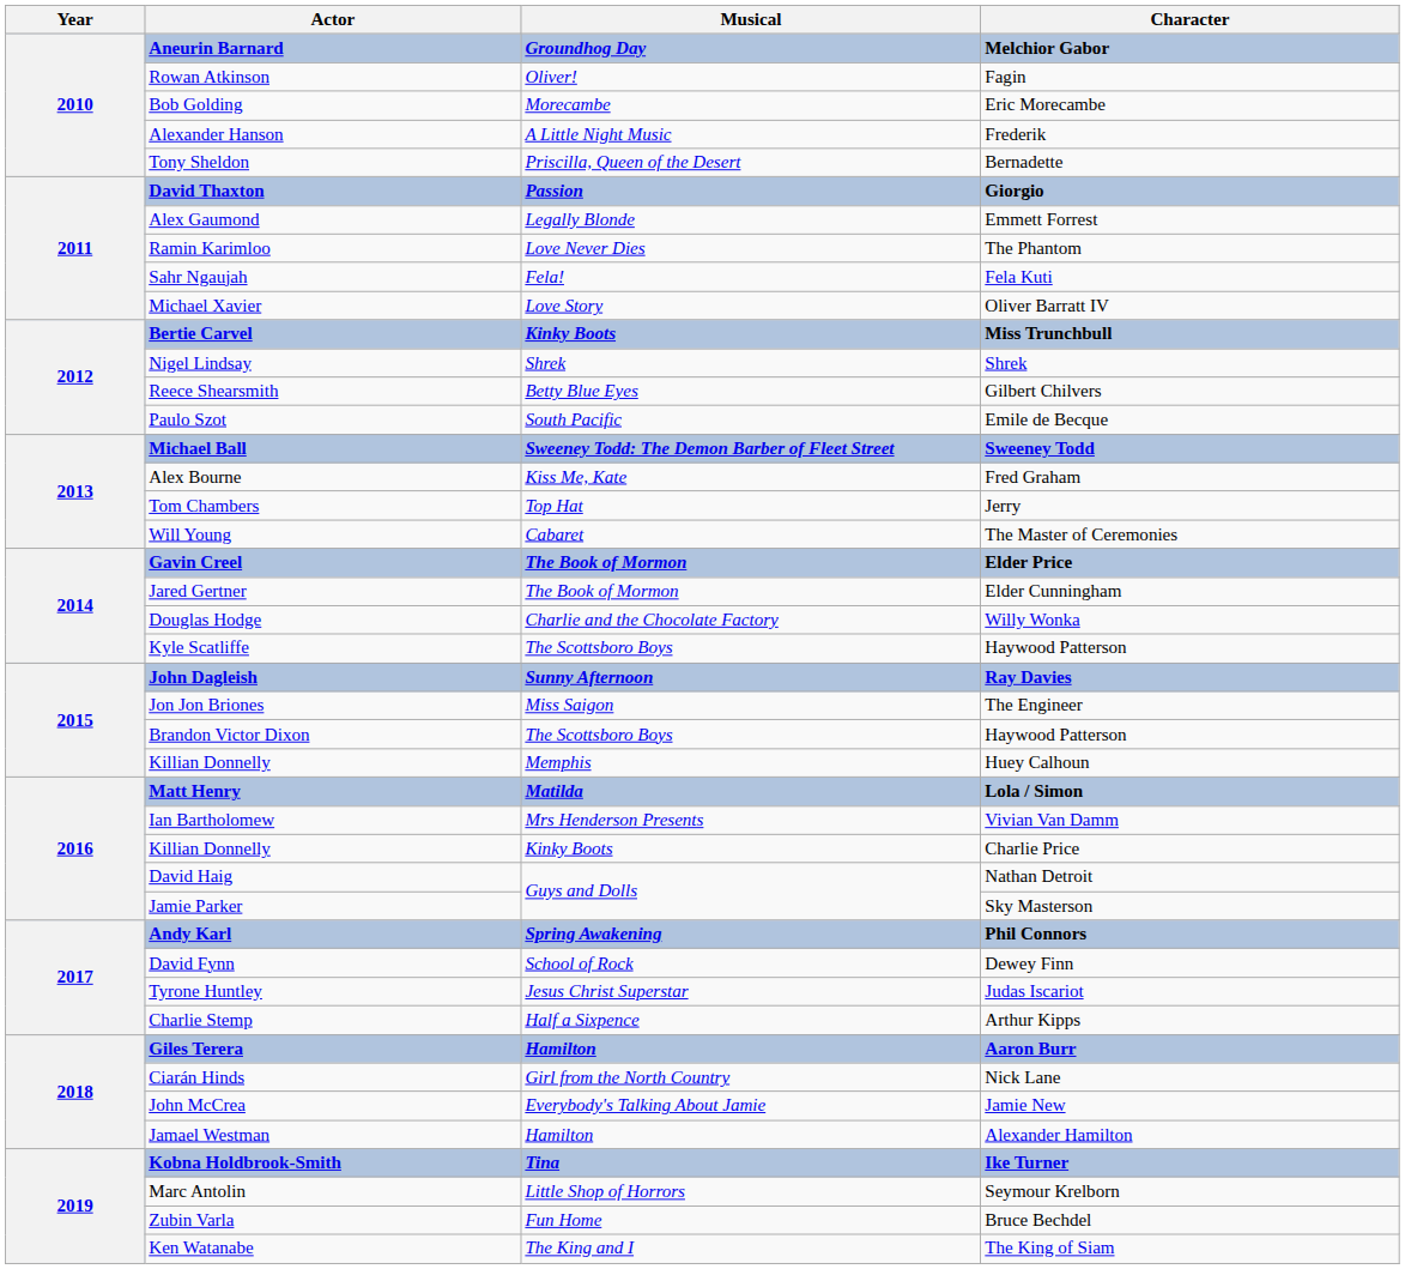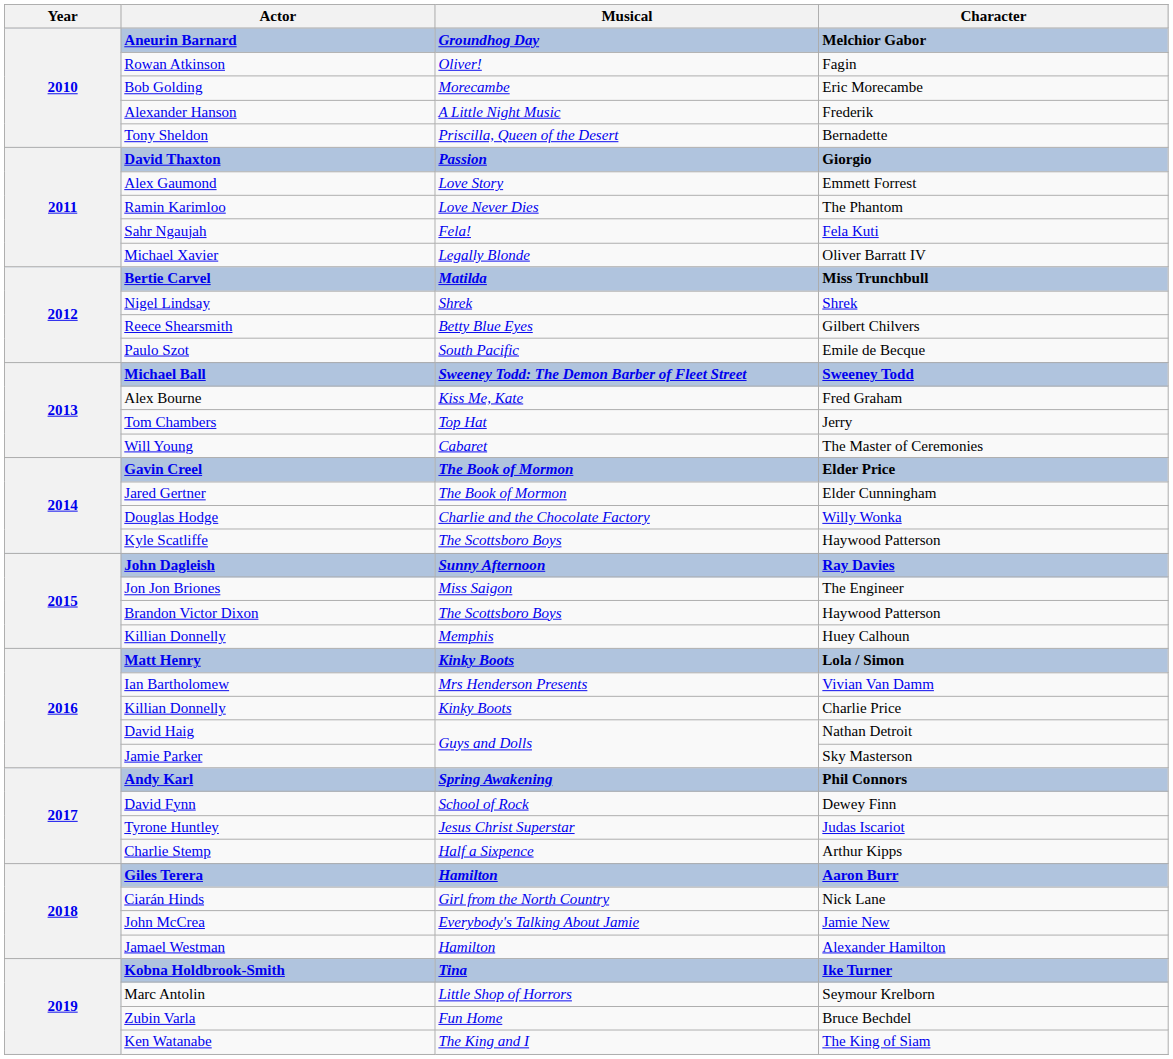 <table class="wikitable" style="width:98%;">
 <tr style="background:#bebebe;">
 <th style="width:10%;">Year</th>
 <th style="width:27%;">Actor</th>
 <th style="width:33%;">Musical</th>
 <th style="width:30%;">Character</th>
 </tr>
 <tr style="background:#B0C4DE">
 <th rowspan="5" align="center"><a href='#'>2010</a></th>
 <td><strong><a href='#'>Aneurin Barnard</a></strong></td>
 <td><em><a href='#'><strong>Groundhog Day</strong></a></em></td>
 <td><strong>Melchior Gabor</strong></td>
 </tr>
 <tr>
 <td><a href='#'>Rowan Atkinson</a></td>
 <td><em><a href='#'>Oliver!</a></em></td>
 <td>Fagin</td>
 </tr>
 <tr>
 <td><a href='#'>Bob Golding</a></td>
 <td><em><a href='#'>Morecambe</a></em></td>
 <td>Eric Morecambe</td>
 </tr>
 <tr>
 <td><a href='#'>Alexander Hanson</a></td>
 <td><em><a href='#'>A Little Night Music</a></em></td>
 <td>Frederik</td>
 </tr>
 <tr>
 <td><a href='#'>Tony Sheldon</a></td>
 <td><em><a href='#'>Priscilla, Queen of the Desert</a></em></td>
 <td>Bernadette</td>
 </tr>
 <tr style="background:#B0C4DE">
 <th rowspan="5" align="center"><a href='#'>2011</a></th>
 <td><strong><a href='#'>David Thaxton</a></strong></td>
 <td><strong><em><a href='#'>Passion</a></em></strong></td>
 <td><strong>Giorgio</strong></td>
 </tr>
 <tr>
 <td><a href='#'>Alex Gaumond</a></td>
-<td><em><a href='#'>Legally Blonde</a></em></td>
+<td><em><a href='#'>Love Story</a></em></td>
 <td>Emmett Forrest</td>
 </tr>
 <tr>
 <td><a href='#'>Ramin Karimloo</a></td>
 <td><em><a href='#'>Love Never Dies</a></em></td>
 <td>The Phantom</td>
 </tr>
 <tr>
 <td><a href='#'>Sahr Ngaujah</a></td>
 <td><em><a href='#'>Fela!</a></em></td>
 <td><a href='#'>Fela Kuti</a></td>
 </tr>
 <tr>
 <td><a href='#'>Michael Xavier</a></td>
-<td><em><a href='#'>Love Story</a></em></td>
+<td><em><a href='#'>Legally Blonde</a></em></td>
 <td>Oliver Barratt IV</td>
 </tr>
 <tr style="background:#B0C4DE">
 <th rowspan="4" align="center"><a href='#'>2012</a></th>
 <td><strong><a href='#'>Bertie Carvel</a></strong></td>
-<td><strong><em><a href='#'>Kinky Boots</a></em></strong></td>
+<td><strong><em><a href='#'>Matilda</a></em></strong></td>
 <td><strong>Miss Trunchbull</strong></td>
 </tr>
 <tr>
 <td><a href='#'>Nigel Lindsay</a></td>
 <td><em><a href='#'>Shrek</a></em></td>
 <td><a href='#'>Shrek</a></td>
 </tr>
 <tr>
 <td><a href='#'>Reece Shearsmith</a></td>
 <td><em><a href='#'>Betty Blue Eyes</a></em></td>
 <td>Gilbert Chilvers</td>
 </tr>
 <tr>
 <td><a href='#'>Paulo Szot</a></td>
 <td><em><a href='#'>South Pacific</a></em></td>
 <td>Emile de Becque</td>
 </tr>
 <tr style="background:#B0C4DE">
 <th rowspan="4" align="center"><a href='#'>2013</a></th>
 <td><strong><a href='#'>Michael Ball</a></strong></td>
 <td><strong><em><a href='#'>Sweeney Todd: The Demon Barber of Fleet Street</a></em></strong></td>
 <td><strong><a href='#'>Sweeney Todd</a></strong></td>
 </tr>
 <tr>
 <td>Alex Bourne</td>
 <td><em><a href='#'>Kiss Me, Kate</a></em></td>
 <td>Fred Graham</td>
 </tr>
 <tr>
 <td><a href='#'>Tom Chambers</a></td>
 <td><em><a href='#'>Top Hat</a></em></td>
 <td>Jerry</td>
 </tr>
 <tr>
 <td><a href='#'>Will Young</a></td>
 <td><em><a href='#'>Cabaret</a></em></td>
 <td>The Master of Ceremonies</td>
 </tr>
 <tr style="background:#B0C4DE">
 <th rowspan="4" align="center"><a href='#'>2014</a></th>
 <td><strong><a href='#'>Gavin Creel</a></strong></td>
 <td><strong><em><a href='#'>The Book of Mormon</a></em></strong></td>
 <td><strong>Elder Price</strong></td>
 </tr>
 <tr>
 <td><a href='#'>Jared Gertner</a></td>
 <td><em><a href='#'>The Book of Mormon</a></em></td>
 <td>Elder Cunningham</td>
 </tr>
 <tr>
 <td><a href='#'>Douglas Hodge</a></td>
 <td><em><a href='#'>Charlie and the Chocolate Factory</a></em></td>
 <td><a href='#'>Willy Wonka</a></td>
 </tr>
 <tr>
 <td><a href='#'>Kyle Scatliffe</a></td>
 <td><em><a href='#'>The Scottsboro Boys</a></em></td>
 <td>Haywood Patterson</td>
 </tr>
 <tr style="background:#B0C4DE">
 <th rowspan="4" align="center"><a href='#'>2015</a></th>
 <td><strong><a href='#'>John Dagleish</a></strong></td>
 <td><strong><em><a href='#'>Sunny Afternoon</a></em></strong></td>
 <td><strong><a href='#'>Ray Davies</a></strong></td>
 </tr>
 <tr>
 <td><a href='#'>Jon Jon Briones</a></td>
 <td><em><a href='#'>Miss Saigon</a></em></td>
 <td>The Engineer</td>
 </tr>
 <tr>
 <td><a href='#'>Brandon Victor Dixon</a></td>
 <td><em><a href='#'>The Scottsboro Boys</a></em></td>
 <td>Haywood Patterson</td>
 </tr>
 <tr>
 <td><a href='#'>Killian Donnelly</a></td>
 <td><em><a href='#'>Memphis</a></em></td>
 <td>Huey Calhoun</td>
 </tr>
 <tr style="background:#B0C4DE">
 <th rowspan="5" align="center"><a href='#'>2016</a></th>
 <td><strong><a href='#'>Matt Henry</a></strong></td>
-<td><strong><em><a href='#'>Matilda</a></em></strong></td>
+<td><strong><em><a href='#'>Kinky Boots</a></em></strong></td>
 <td><strong>Lola / Simon</strong></td>
 </tr>
 <tr>
 <td><a href='#'>Ian Bartholomew</a></td>
 <td><em><a href='#'>Mrs Henderson Presents</a></em></td>
 <td><a href='#'>Vivian Van Damm</a></td>
 </tr>
 <tr>
 <td><a href='#'>Killian Donnelly</a></td>
 <td><em><a href='#'>Kinky Boots</a></em></td>
 <td>Charlie Price</td>
 </tr>
 <tr>
 <td><a href='#'>David Haig</a></td>
 <td rowspan="2"><em><a href='#'>Guys and Dolls</a></em></td>
 <td>Nathan Detroit</td>
 </tr>
 <tr>
 <td><a href='#'>Jamie Parker</a></td>
 <td>Sky Masterson</td>
 </tr>
 <tr style="background:#B0C4DE">
 <th rowspan="4" align="center"><a href='#'>2017</a></th>
 <td><strong><a href='#'>Andy Karl</a></strong></td>
 <td><strong><em><a href='#'>Spring Awakening</a></em></strong></td>
 <td><strong>Phil Connors</strong></td>
 </tr>
 <tr>
 <td><a href='#'>David Fynn</a></td>
 <td><em><a href='#'>School of Rock</a></em></td>
 <td>Dewey Finn</td>
 </tr>
 <tr>
 <td><a href='#'>Tyrone Huntley</a></td>
 <td><em><a href='#'>Jesus Christ Superstar</a></em></td>
 <td><a href='#'>Judas Iscariot</a></td>
 </tr>
 <tr>
 <td><a href='#'>Charlie Stemp</a></td>
 <td><em><a href='#'>Half a Sixpence</a></em></td>
 <td>Arthur Kipps</td>
 </tr>
 <tr style="background:#B0C4DE">
 <th rowspan="4"><a href='#'>2018</a></th>
 <td><strong><a href='#'>Giles Terera</a></strong></td>
 <td><strong><a href='#'><em>Hamilton</em></a></strong></td>
 <td><strong><a href='#'>Aaron Burr</a></strong></td>
 </tr>
 <tr>
 <td><a href='#'>Ciarán Hinds</a></td>
 <td><a href='#'><em>Girl from the North Country</em></a></td>
 <td>Nick Lane</td>
 </tr>
 <tr>
 <td><a href='#'>John McCrea</a></td>
 <td><em><a href='#'>Everybody's Talking About Jamie</a></em></td>
 <td><a href='#'>Jamie New</a></td>
 </tr>
 <tr>
 <td><a href='#'>Jamael Westman</a></td>
 <td><a href='#'><em>Hamilton</em></a></td>
 <td><a href='#'>Alexander Hamilton</a></td>
 </tr>
 <tr style="background:#B0C4DE">
 <th rowspan=4><a href='#'>2019</a></th>
 <td><strong><a href='#'>Kobna Holdbrook-Smith</a></strong></td>
 <td><strong><em><a href='#'>Tina</a></em></strong></td>
 <td><strong><a href='#'>Ike Turner</a></strong></td>
 </tr>
 <tr>
 <td>Marc Antolin</td>
 <td><em><a href='#'>Little Shop of Horrors</a></em></td>
 <td>Seymour Krelborn</td>
 </tr>
 <tr>
 <td><a href='#'>Zubin Varla</a></td>
 <td><em><a href='#'>Fun Home</a></em></td>
 <td>Bruce Bechdel</td>
 </tr>
 <tr>
 <td><a href='#'>Ken Watanabe</a></td>
 <td><em><a href='#'>The King and I</a></em></td>
 <td><a href='#'>The King of Siam</a></td>
 </tr>
 </table>
